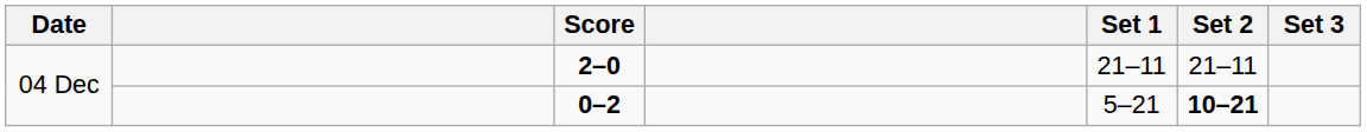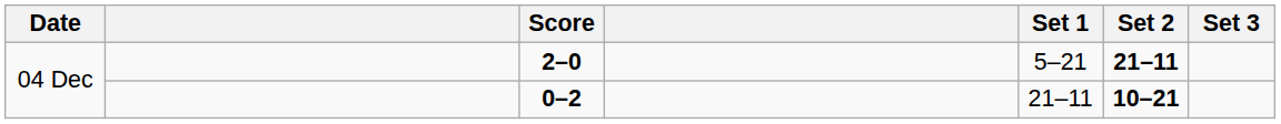 <table class="wikitable" style="text-align: center;">
 <tr>
 <th width="60">Date</th>
 <th align="right" width="270"></th>
 <th width="50">Score</th>
 <th align="left" width="270"></th>
 <th width="50">Set 1</th>
 <th width="50">Set 2</th>
 <th width="50">Set 3</th>
 </tr>
 <tr>
 <td rowspan=2>04 Dec</td>
 <td align=left><strong></strong></td>
 <td align=center><strong>2–0</strong></td>
 <td align=left></td>
-<td>21–11</td>
-<td>21–11</td>
+<td>5–21</td>
+<td><strong>21–11</strong></td>
 <td></td>
 </tr>
 <tr>
 <td align=left></td>
 <td align=center><strong>0–2</strong></td>
 <td align=left><strong></strong></td>
-<td>5–21</td>
+<td>21–11</td>
 <td><strong>10–21</strong></td>
 <td></td>
 </tr>
 </table>
